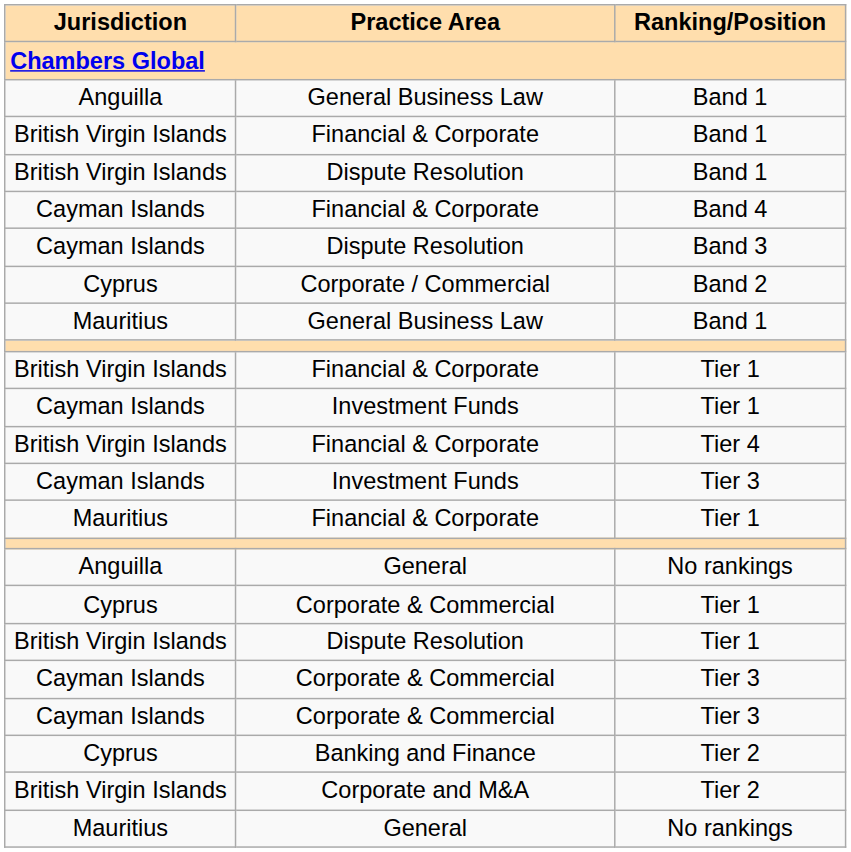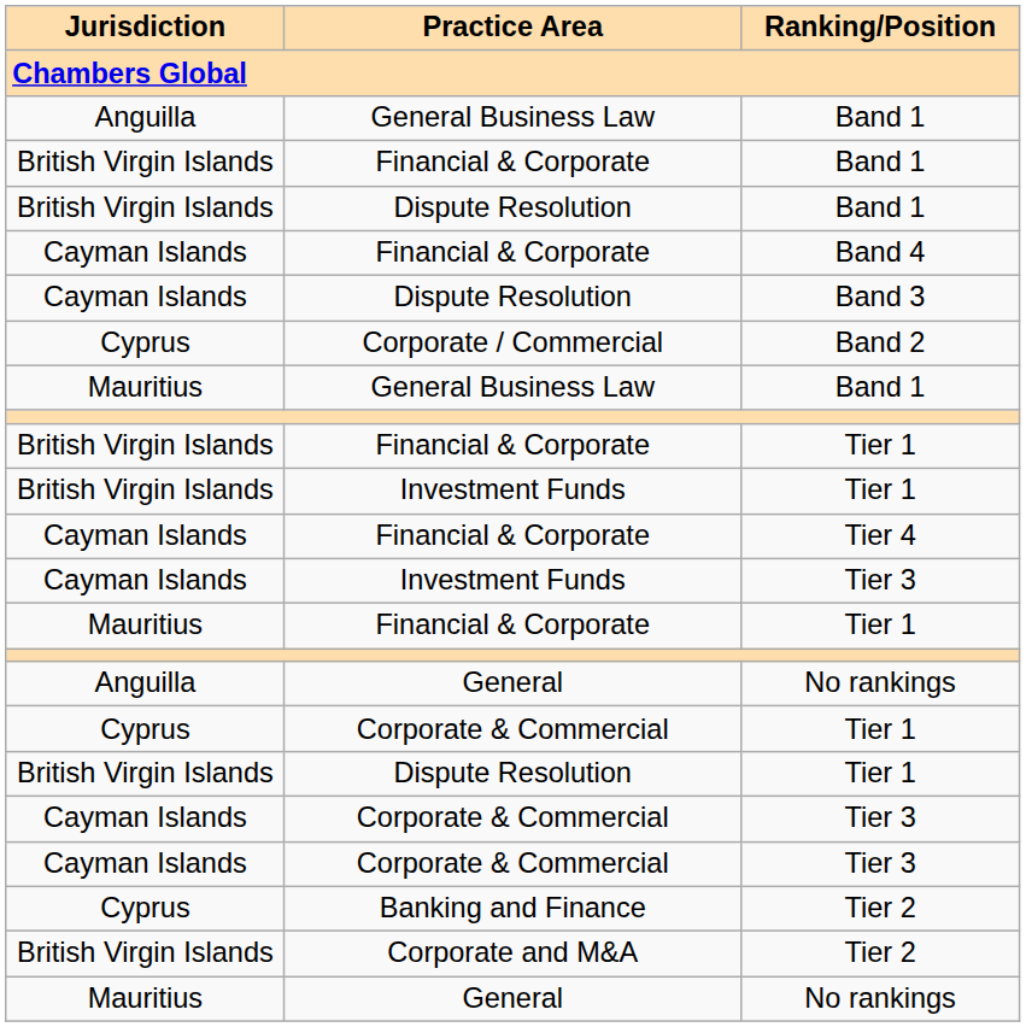 <table class="wikitable" style="text-align: center; border: 1px solid darkgray">
 <tr>
 <th scope="col"; width="150pt" style="background: #ffdead;">Jurisdiction</th>
 <th scope="col"; width="250pt" style="background: #ffdead;">Practice Area</th>
 <th scope="col"; width="150pt" style="background: #ffdead;">Ranking/Position</th>
 </tr>
 <tr>
 <td align="left" colspan="3" style="background: #ffdead;"><strong><a href='#'>Chambers Global</a></strong></td>
 </tr>
 <tr>
 <td>Anguilla</td>
 <td>General Business Law</td>
 <td>Band 1</td>
 </tr>
 <tr>
 <td>British Virgin Islands</td>
 <td>Financial & Corporate</td>
 <td>Band 1</td>
 </tr>
 <tr>
 <td>British Virgin Islands</td>
 <td>Dispute Resolution</td>
 <td>Band 1</td>
 </tr>
 <tr>
 <td>Cayman Islands</td>
 <td>Financial & Corporate</td>
 <td>Band 4</td>
 </tr>
 <tr>
 <td>Cayman Islands</td>
 <td>Dispute Resolution</td>
 <td>Band 3</td>
 </tr>
 <tr>
 <td>Cyprus</td>
 <td>Corporate / Commercial</td>
 <td>Band 2</td>
 </tr>
 <tr>
 <td>Mauritius</td>
 <td>General Business Law</td>
 <td>Band 1</td>
 </tr>
 <tr>
 <td align="left" colspan="3" style="background: #ffdead;"><strong></strong></td>
 </tr>
 <tr>
 <td>British Virgin Islands</td>
 <td>Financial & Corporate</td>
 <td>Tier 1</td>
 </tr>
 <tr>
-<td>Cayman Islands</td>
+<td>British Virgin Islands</td>
 <td>Investment Funds</td>
 <td>Tier 1</td>
 </tr>
 <tr>
-<td>British Virgin Islands</td>
+<td>Cayman Islands</td>
 <td>Financial & Corporate</td>
 <td>Tier 4</td>
 </tr>
 <tr>
 <td>Cayman Islands</td>
 <td>Investment Funds</td>
 <td>Tier 3</td>
 </tr>
 <tr>
 <td>Mauritius</td>
 <td>Financial & Corporate</td>
 <td>Tier 1</td>
 </tr>
 <tr>
 <td align="left" colspan="3" style="background: #ffdead;"><strong></strong></td>
 </tr>
 <tr>
 <td>Anguilla</td>
 <td>General</td>
 <td>No rankings</td>
 </tr>
 <tr>
 <td>Cyprus</td>
 <td>Corporate & Commercial</td>
 <td>Tier 1</td>
 </tr>
 <tr>
 <td>British Virgin Islands</td>
 <td>Dispute Resolution</td>
 <td>Tier 1</td>
 </tr>
 <tr>
 <td>Cayman Islands</td>
 <td>Corporate & Commercial</td>
 <td>Tier 3</td>
 </tr>
 <tr>
 <td>Cayman Islands</td>
 <td>Corporate & Commercial</td>
 <td>Tier 3</td>
 </tr>
 <tr>
 <td>Cyprus</td>
 <td>Banking and Finance</td>
 <td>Tier 2</td>
 </tr>
 <tr>
 <td>British Virgin Islands</td>
 <td>Corporate and M&A</td>
 <td>Tier 2</td>
 </tr>
 <tr>
 <td>Mauritius</td>
 <td>General</td>
 <td>No rankings</td>
 </tr>
 </table>
